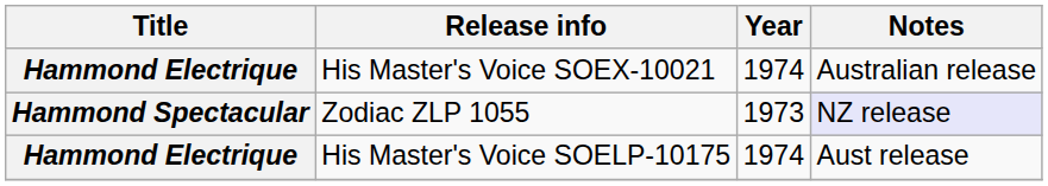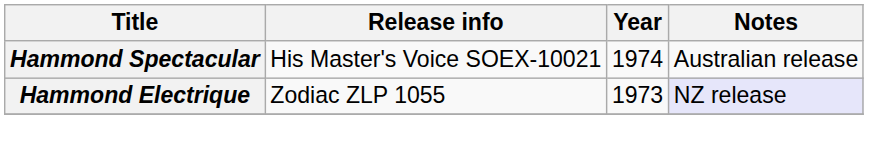 <table class="wikitable plainrowheaders sortable">
 <tr>
 <th scope="col">Title</th>
 <th scope="col">Release info</th>
 <th scope="col">Year</th>
 <th scope="col" class="unsortable">Notes</th>
 </tr>
 <tr>
-<th scope="row"><em>Hammond Electrique</em></th>
+<th scope="row"><em>Hammond Spectacular</em></th>
 <td>His Master's Voice SOEX-10021</td>
 <td>1974</td>
 <td>Australian release</td>
 </tr>
 <tr>
-<th scope="row"><em>Hammond Spectacular</em></th>
+<th scope="row"><em>Hammond Electrique</em></th>
 <td>Zodiac ZLP 1055</td>
 <td>1973</td>
 <td style="background: lavender;">NZ release</td>
 </tr>
 <tr>
-<th scope="row"><em>Hammond Electrique</em></th>
-<td>His Master's Voice SOELP-10175</td>
-<td>1974</td>
-<td>Aust release</td>
-</tr>
-<tr>
 </tr>
 </table>
